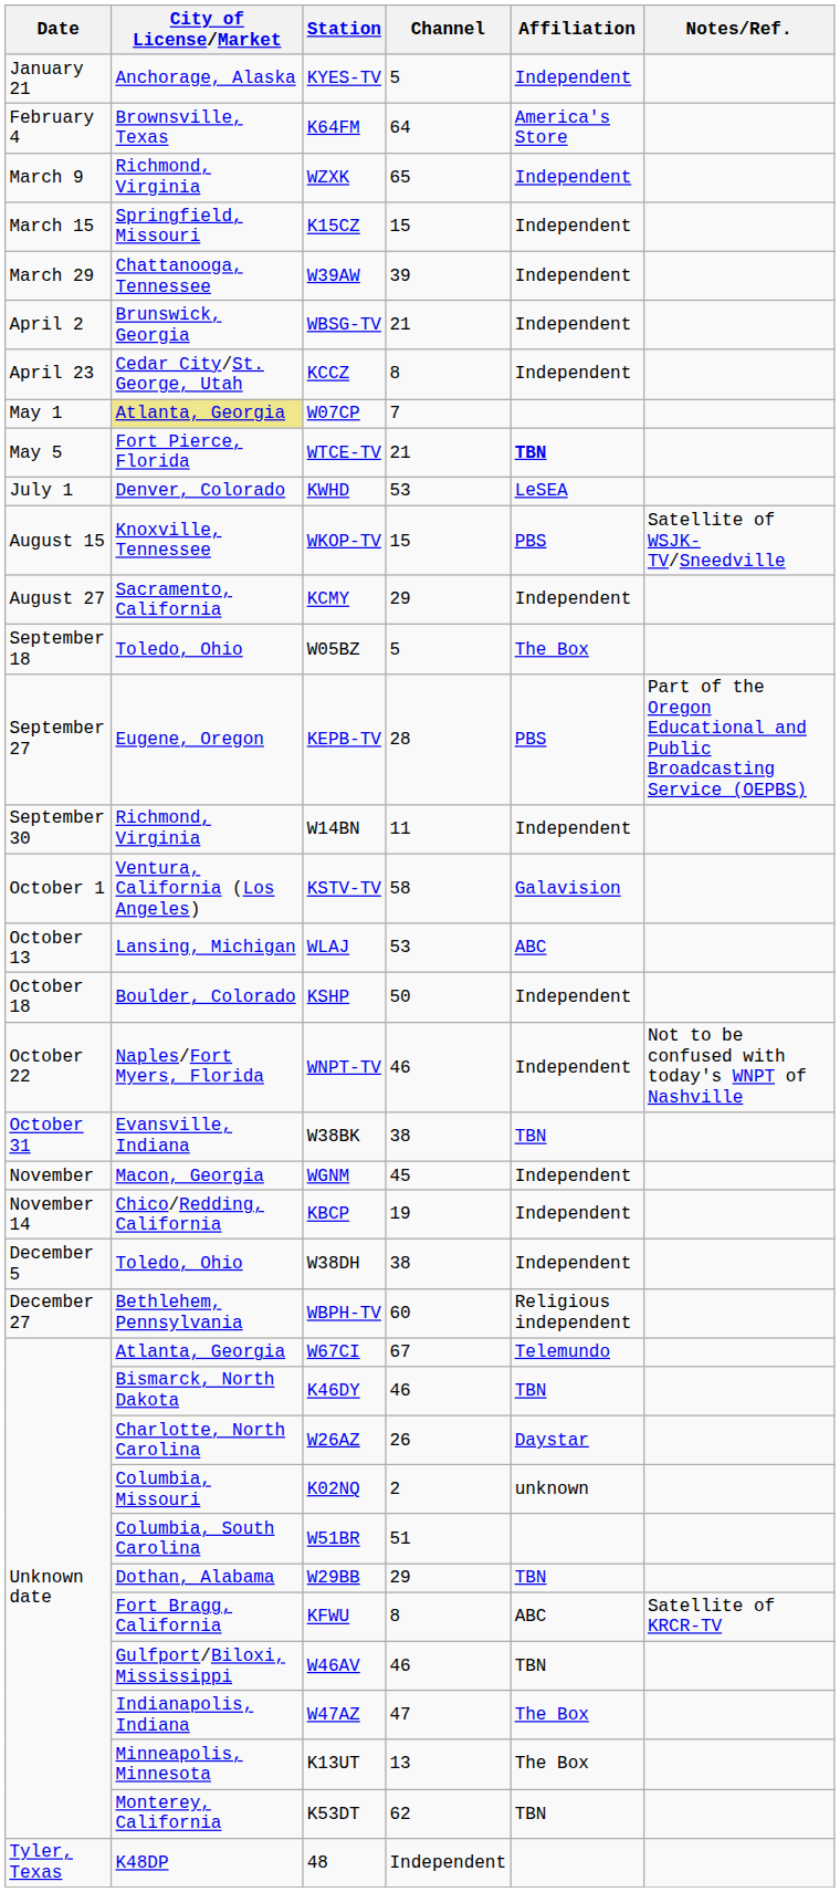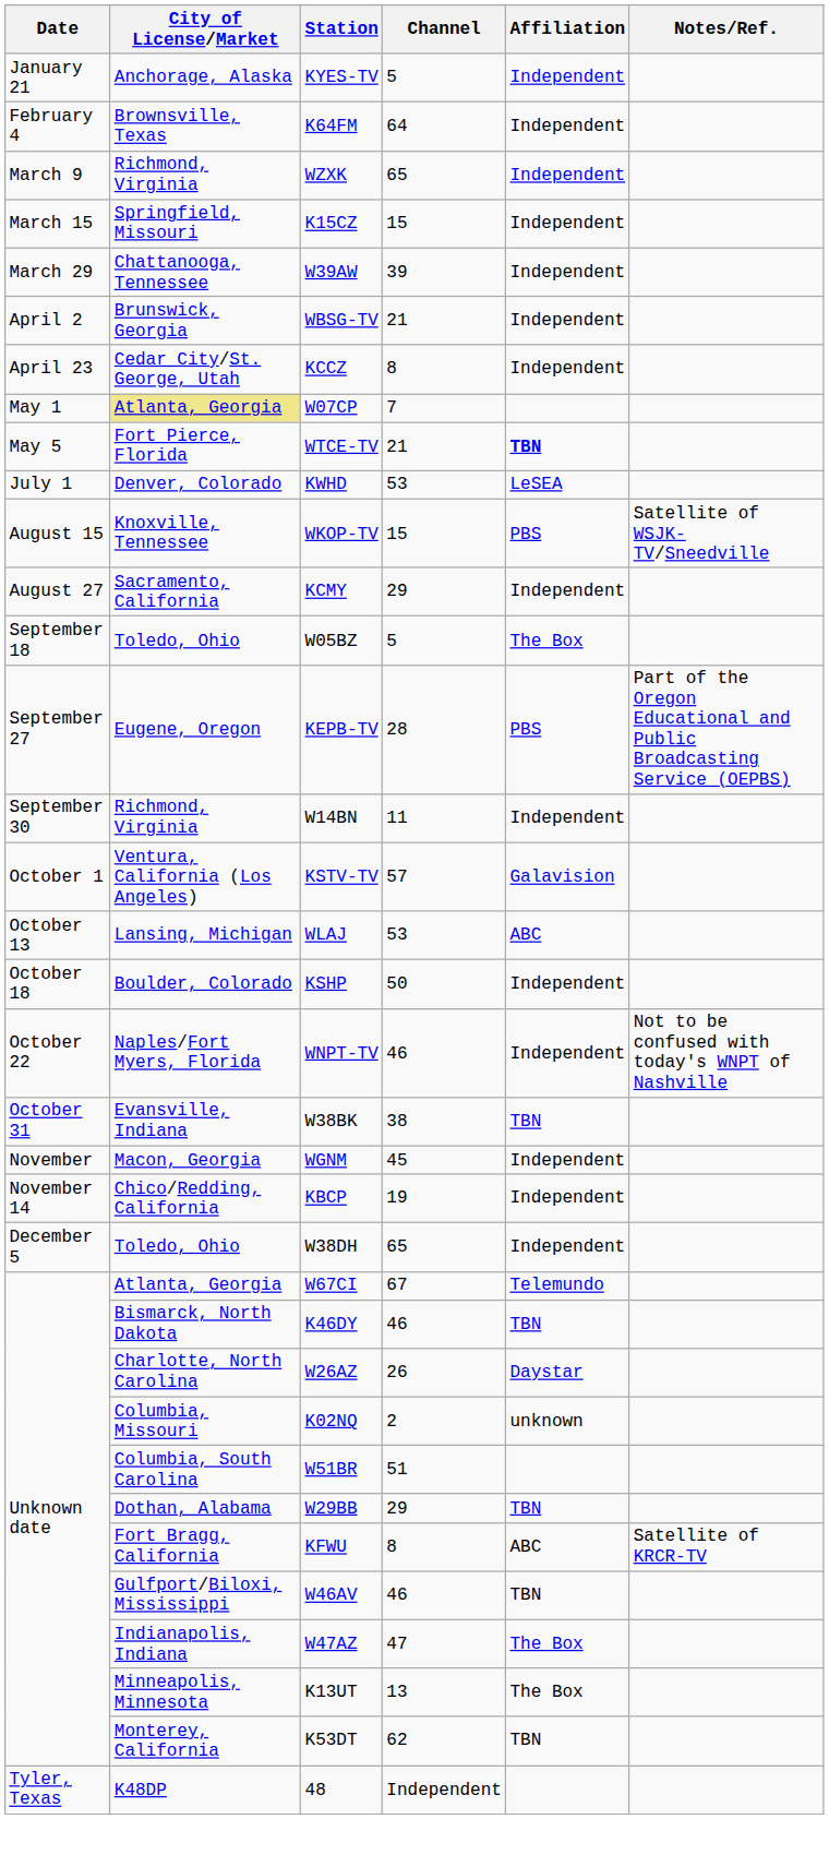 <table class="wikitable sortable">
 <tr>
 <th>Date</th>
 <th><a href='#'>City of License</a>/<a href='#'>Market</a></th>
 <th><a href='#'>Station</a></th>
 <th>Channel</th>
 <th>Affiliation</th>
 <th>Notes/Ref.</th>
 </tr>
 <tr>
 <td>January 21</td>
 <td><a href='#'>Anchorage, Alaska</a></td>
 <td><a href='#'>KYES-TV</a></td>
 <td>5</td>
 <td><a href='#'>Independent</a></td>
 <td></td>
 </tr>
 <tr>
 <td>February 4</td>
 <td><a href='#'>Brownsville, Texas</a></td>
 <td><a href='#'>K64FM</a></td>
 <td>64</td>
-<td><a href='#'>America's Store</a></td>
+<td>Independent</td>
 <td></td>
 </tr>
 <tr>
 <td>March 9</td>
 <td><a href='#'>Richmond, Virginia</a></td>
 <td><a href='#'>WZXK</a></td>
 <td>65</td>
 <td><a href='#'>Independent</a></td>
 <td></td>
 </tr>
 <tr>
 <td>March 15</td>
 <td><a href='#'>Springfield, Missouri</a></td>
 <td><a href='#'>K15CZ</a></td>
 <td>15</td>
 <td>Independent</td>
 <td></td>
 </tr>
 <tr>
 <td>March 29</td>
 <td><a href='#'>Chattanooga, Tennessee</a></td>
 <td><a href='#'>W39AW</a></td>
 <td>39</td>
 <td>Independent</td>
 <td></td>
 </tr>
 <tr>
 <td>April 2</td>
 <td><a href='#'>Brunswick, Georgia</a> <br> </td>
 <td><a href='#'>WBSG-TV</a></td>
 <td>21</td>
 <td>Independent</td>
 <td></td>
 </tr>
 <tr>
 <td>April 23</td>
 <td><a href='#'>Cedar City</a>/<a href='#'>St. George, Utah</a></td>
 <td><a href='#'>KCCZ</a></td>
 <td>8</td>
 <td>Independent</td>
 <td></td>
 </tr>
 <tr>
 <td>May 1</td>
 <td style="background: khaki;"><a href='#'>Atlanta, Georgia</a></td>
 <td><a href='#'>W07CP</a></td>
 <td>7</td>
 <td></td>
 <td></td>
 </tr>
 <tr>
 <td>May 5</td>
 <td><a href='#'>Fort Pierce, Florida</a></td>
 <td><a href='#'>WTCE-TV</a></td>
 <td>21</td>
 <td><strong><a href='#'>TBN</a></strong></td>
 <td></td>
 </tr>
 <tr>
 <td>July 1</td>
 <td><a href='#'>Denver, Colorado</a></td>
 <td><a href='#'>KWHD</a></td>
 <td>53</td>
 <td><a href='#'>LeSEA</a></td>
 <td></td>
 </tr>
 <tr>
 <td>August 15</td>
 <td><a href='#'>Knoxville, Tennessee</a></td>
 <td><a href='#'>WKOP-TV</a></td>
 <td>15</td>
 <td><a href='#'>PBS</a></td>
 <td>Satellite of <a href='#'>WSJK-TV</a>/<a href='#'>Sneedville</a></td>
 </tr>
 <tr>
 <td>August 27</td>
 <td><a href='#'>Sacramento, California</a></td>
 <td><a href='#'>KCMY</a></td>
 <td>29</td>
 <td>Independent</td>
 <td></td>
 </tr>
 <tr>
 <td>September 18</td>
 <td><a href='#'>Toledo, Ohio</a></td>
 <td>W05BZ</td>
 <td>5</td>
 <td><a href='#'>The Box</a></td>
 <td></td>
 </tr>
 <tr>
 <td>September 27</td>
 <td><a href='#'>Eugene, Oregon</a></td>
 <td><a href='#'>KEPB-TV</a></td>
 <td>28</td>
 <td><a href='#'>PBS</a></td>
 <td>Part of the <a href='#'>Oregon Educational and Public Broadcasting Service (OEPBS)</a></td>
 </tr>
 <tr>
 <td>September 30</td>
 <td><a href='#'>Richmond, Virginia</a></td>
 <td>W14BN</td>
 <td>11</td>
 <td>Independent</td>
 <td></td>
 </tr>
 <tr>
 <td>October 1</td>
 <td><a href='#'>Ventura, California</a> (<a href='#'>Los Angeles</a>)</td>
 <td><a href='#'>KSTV-TV</a></td>
-<td>58</td>
+<td>57</td>
 <td><a href='#'>Galavision</a></td>
 <td></td>
 </tr>
 <tr>
 <td>October 13</td>
 <td><a href='#'>Lansing, Michigan</a></td>
 <td><a href='#'>WLAJ</a></td>
 <td>53</td>
 <td><a href='#'>ABC</a></td>
 <td></td>
 </tr>
 <tr>
 <td>October 18</td>
 <td><a href='#'>Boulder, Colorado</a></td>
 <td><a href='#'>KSHP</a></td>
 <td>50</td>
 <td>Independent</td>
 <td></td>
 </tr>
 <tr>
 <td>October 22</td>
 <td><a href='#'>Naples</a>/<a href='#'>Fort Myers, Florida</a></td>
 <td><a href='#'>WNPT-TV</a></td>
 <td>46</td>
 <td>Independent</td>
 <td>Not to be confused with today's <a href='#'>WNPT</a> of <a href='#'>Nashville</a></td>
 </tr>
 <tr>
 <td><a href='#'>October 31</a></td>
 <td><a href='#'>Evansville, Indiana</a></td>
 <td>W38BK</td>
 <td>38</td>
 <td><a href='#'>TBN</a></td>
 <td></td>
 </tr>
 <tr>
 <td>November</td>
 <td><a href='#'>Macon, Georgia</a></td>
 <td><a href='#'>WGNM</a></td>
 <td>45</td>
 <td>Independent</td>
 <td></td>
 </tr>
 <tr>
 <td>November 14</td>
 <td><a href='#'>Chico</a>/<a href='#'>Redding, California</a></td>
 <td><a href='#'>KBCP</a></td>
 <td>19</td>
 <td>Independent</td>
 <td></td>
 </tr>
 <tr>
 <td>December 5</td>
 <td><a href='#'>Toledo, Ohio</a></td>
 <td>W38DH</td>
-<td>38</td>
+<td>65</td>
 <td>Independent</td>
-<td></td>
-</tr>
-<tr>
-<td>December 27</td>
-<td><a href='#'>Bethlehem, Pennsylvania</a></td>
-<td><a href='#'>WBPH-TV</a></td>
-<td>60</td>
-<td>Religious independent</td>
 <td></td>
 </tr>
 <tr>
 <td rowspan=11>Unknown date</td>
 <td><a href='#'>Atlanta, Georgia</a></td>
 <td><a href='#'>W67CI</a></td>
 <td>67</td>
 <td><a href='#'>Telemundo</a></td>
 <td></td>
 </tr>
 <tr>
 <td><a href='#'>Bismarck, North Dakota</a></td>
 <td><a href='#'>K46DY</a></td>
 <td>46</td>
 <td><a href='#'>TBN</a></td>
 <td></td>
 </tr>
 <tr>
 <td><a href='#'>Charlotte, North Carolina</a></td>
 <td><a href='#'>W26AZ</a></td>
 <td>26</td>
 <td><a href='#'>Daystar</a></td>
 <td></td>
 </tr>
 <tr>
 <td><a href='#'>Columbia, Missouri</a></td>
 <td><a href='#'>K02NQ</a></td>
 <td>2</td>
 <td>unknown</td>
 <td></td>
 </tr>
 <tr>
 <td><a href='#'>Columbia, South Carolina</a></td>
 <td><a href='#'>W51BR</a></td>
 <td>51</td>
 <td></td>
 <td></td>
 </tr>
 <tr>
 <td><a href='#'>Dothan, Alabama</a></td>
 <td><a href='#'>W29BB</a></td>
 <td>29</td>
 <td><a href='#'>TBN</a></td>
 <td></td>
 </tr>
 <tr>
 <td><a href='#'>Fort Bragg, California</a></td>
 <td><a href='#'>KFWU</a></td>
 <td>8</td>
 <td>ABC</td>
 <td>Satellite of <a href='#'>KRCR-TV</a></td>
 </tr>
 <tr>
 <td><a href='#'>Gulfport</a>/<a href='#'>Biloxi, Mississippi</a></td>
 <td><a href='#'>W46AV</a></td>
 <td>46</td>
 <td>TBN</td>
 <td></td>
 </tr>
 <tr>
 <td><a href='#'>Indianapolis, Indiana</a></td>
 <td><a href='#'>W47AZ</a></td>
 <td>47</td>
 <td><a href='#'>The Box</a></td>
 <td></td>
 </tr>
 <tr>
 <td><a href='#'>Minneapolis, Minnesota</a></td>
 <td>K13UT</td>
 <td>13</td>
 <td>The Box</td>
 <td></td>
 </tr>
 <tr>
 <td><a href='#'>Monterey, California</a></td>
 <td>K53DT</td>
 <td>62</td>
 <td>TBN</td>
 <td></td>
 </tr>
 <tr>
 <td><a href='#'>Tyler, Texas</a></td>
 <td><a href='#'>K48DP</a></td>
 <td>48</td>
 <td>Independent</td>
 <td></td>
 </tr>
 <tr>
 </tr>
 </table>
